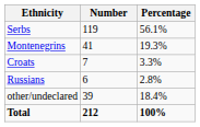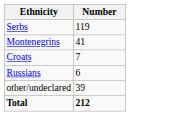 <table class="wikitable">
 <tr>
 <th width="100px">Ethnicity</th>
 <th width="80px">Number</th>
-<th width="80px">Percentage</th>
 </tr>
 <tr>
 <td><a href='#'>Serbs</a></td>
 <td>119</td>
-<td>56.1%</td>
 </tr>
 <tr>
 <td><a href='#'>Montenegrins</a></td>
 <td>41</td>
-<td>19.3%</td>
 </tr>
 <tr>
 <td><a href='#'>Croats</a></td>
 <td>7</td>
-<td>3.3%</td>
 </tr>
 <tr>
 <td><a href='#'>Russians</a></td>
 <td>6</td>
-<td>2.8%</td>
 </tr>
 <tr>
 <td>other/undeclared</td>
 <td>39</td>
-<td>18.4%</td>
 </tr>
 <tr>
 <td><strong>Total</strong></td>
 <td><strong>212</strong></td>
-<td><strong>100%</strong></td>
 </tr>
 </table>
